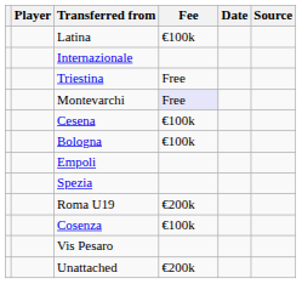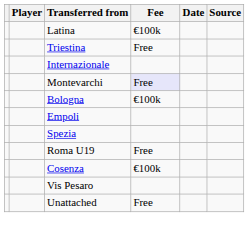 <table class="wikitable plainrowheaders sortable">
 <tr>
 <th></th>
 <th scope="col">Player</th>
 <th>Transferred from</th>
 <th style="width: 65px;">Fee</th>
 <th scope="col">Date</th>
 <th scope="col">Source</th>
 </tr>
 <tr>
 <td align="center"></td>
 <td></td>
 <td> Latina</td>
 <td>€100k</td>
 <td></td>
 <td></td>
 </tr>
 <tr>
 <td align="center"></td>
 <td></td>
+<td> <a href='#'>Triestina</a></td>
+<td>Free</td>
+<td></td>
+<td></td>
+</tr>
+<tr>
+<td align="center"></td>
+<td></td>
 <td> <a href='#'>Internazionale</a></td>
 <td></td>
 <td></td>
 <td></td>
 </tr>
 <tr>
 <td align="center"></td>
 <td></td>
-<td> <a href='#'>Triestina</a></td>
-<td>Free</td>
-<td></td>
-<td></td>
-</tr>
-<tr>
-<td align="center"></td>
-<td></td>
 <td> Montevarchi</td>
 <td style="background: lavender;">Free</td>
-<td></td>
-<td></td>
-</tr>
-<tr>
-<td align="center"></td>
-<td></td>
-<td> <a href='#'>Cesena</a></td>
-<td>€100k</td>
 <td></td>
 <td></td>
 </tr>
 <tr>
 <td align="center"></td>
 <td></td>
 <td> <a href='#'>Bologna</a></td>
 <td>€100k</td>
 <td></td>
 <td></td>
 </tr>
 <tr>
 <td align="center"></td>
 <td></td>
 <td> <a href='#'>Empoli</a></td>
 <td></td>
 <td></td>
 <td></td>
 </tr>
 <tr>
 <td align="center"></td>
 <td></td>
 <td> <a href='#'>Spezia</a></td>
 <td></td>
 <td></td>
 <td></td>
 </tr>
 <tr>
 <td align="center"></td>
 <td></td>
 <td> Roma U19</td>
-<td>€200k</td>
+<td>Free</td>
 <td></td>
 <td></td>
 </tr>
 <tr>
 <td align="center"></td>
 <td></td>
 <td> <a href='#'>Cosenza</a></td>
 <td>€100k</td>
 <td></td>
 <td></td>
 </tr>
 <tr>
 <td align="center"></td>
 <td></td>
 <td> Vis Pesaro</td>
 <td></td>
 <td></td>
 <td></td>
 </tr>
 <tr>
 <td align="center"></td>
 <td></td>
 <td>Unattached</td>
-<td>€200k</td>
+<td>Free</td>
 <td></td>
 <td></td>
 </tr>
 </table>
